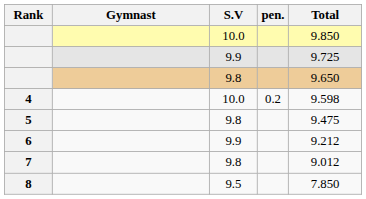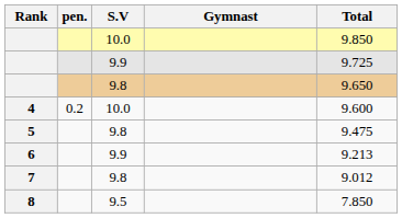 <table class="wikitable sortable" style="text-align:center; font-size:95%">
 <tr>
 <th scope="col" style="width:50px;">Rank</th>
+<th scope="col" style="width:30px;">pen.</th>
+<th scope="col" style="width:50px;">S.V</th>
 <th scope="col" style="width:180px;">Gymnast</th>
-<th scope="col" style="width:50px;">S.V</th>
-<th scope="col" style="width:30px;">pen.</th>
 <th scope="col" style="width:80px;">Total</th>
 </tr>
 <tr style="background:#fffcaf;">
 <th scope=row style="text-align:center"></th>
+<td></td>
+<td>10.0</td>
 <td style="text-align:left;"></td>
-<td>10.0</td>
-<td></td>
 <td>9.850</td>
 </tr>
 <tr style="background:#e5e5e5;">
 <th scope=row style="text-align:center"></th>
+<td></td>
+<td>9.9</td>
 <td style="text-align:left;"></td>
-<td>9.9</td>
-<td></td>
 <td>9.725</td>
 </tr>
 <tr style="background:#ec9;">
 <th scope=row style="text-align:center"></th>
+<td></td>
+<td>9.8</td>
 <td style="text-align:left;"></td>
-<td>9.8</td>
-<td></td>
 <td>9.650</td>
 </tr>
 <tr>
 <th scope=row style="text-align:center">4</th>
+<td>0.2</td>
+<td>10.0</td>
 <td style="text-align:left;"></td>
-<td>10.0</td>
-<td>0.2</td>
-<td>9.598</td>
+<td>9.600</td>
 </tr>
 <tr>
 <th scope=row style="text-align:center">5</th>
+<td></td>
+<td>9.8</td>
 <td style="text-align:left;"></td>
-<td>9.8</td>
-<td></td>
 <td>9.475</td>
 </tr>
 <tr>
 <th scope=row style="text-align:center">6</th>
+<td></td>
+<td>9.9</td>
 <td style="text-align:left;"></td>
-<td>9.9</td>
-<td></td>
-<td>9.212</td>
+<td>9.213</td>
 </tr>
 <tr>
 <th scope=row style="text-align:center">7</th>
+<td></td>
+<td>9.8</td>
 <td style="text-align:left;"></td>
-<td>9.8</td>
-<td></td>
 <td>9.012</td>
 </tr>
 <tr>
 <th scope=row style="text-align:center">8</th>
+<td></td>
+<td>9.5</td>
 <td style="text-align:left;"></td>
-<td>9.5</td>
-<td></td>
 <td>7.850</td>
 </tr>
 </table>
